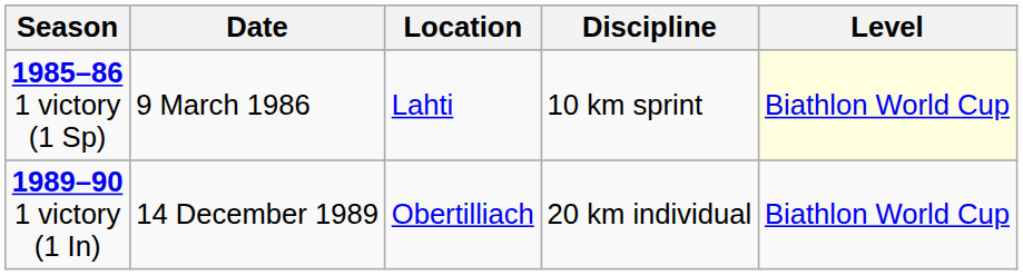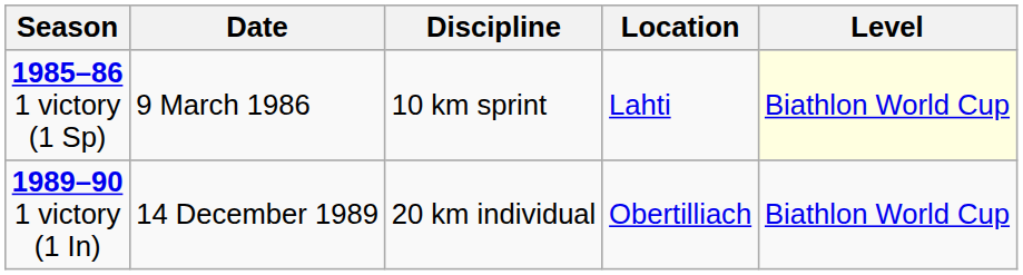 <table class="wikitable">
 <tr>
 <th>Season</th>
 <th>Date</th>
+<th>Discipline</th>
 <th>Location</th>
-<th>Discipline</th>
 <th>Level</th>
 </tr>
 <tr>
 <td rowspan="1" style="text-align:center;"><strong><a href='#'>1985–86</a></strong> <br> 1 victory <br> (1 Sp)</td>
 <td>9 March 1986</td>
+<td>10 km sprint</td>
 <td> <a href='#'>Lahti</a></td>
-<td>10 km sprint</td>
 <td style="background: lightyellow;"><a href='#'>Biathlon World Cup</a></td>
 </tr>
 <tr>
 <td rowspan="1" style="text-align:center;"><strong><a href='#'>1989–90</a></strong> <br> 1 victory <br> (1 In)</td>
 <td>14 December 1989</td>
+<td>20 km individual</td>
 <td> <a href='#'>Obertilliach</a></td>
-<td>20 km individual</td>
 <td><a href='#'>Biathlon World Cup</a></td>
 </tr>
 </table>
